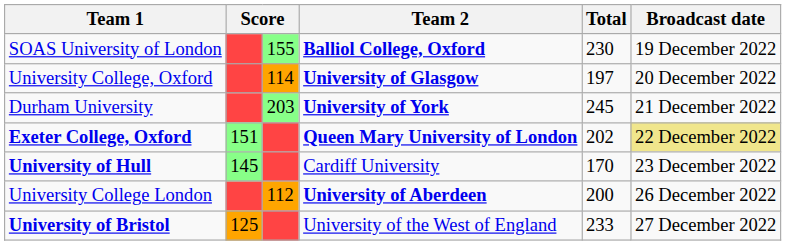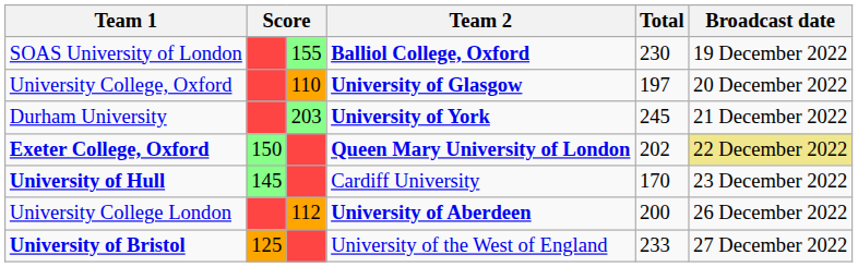 <table class="wikitable">
 <tr>
 <th>Team 1</th>
 <th colspan=2>Score</th>
 <th>Team 2</th>
 <th>Total</th>
 <th>Broadcast date</th>
 </tr>
 <tr>
 <td><a href='#'>SOAS University of London</a></td>
 <td style="background:#f44;"></td>
 <td style="background:#88ff88">155</td>
 <td><strong><a href='#'>Balliol College, Oxford</a></strong></td>
 <td>230</td>
 <td>19 December 2022</td>
 </tr>
 <tr>
 <td><a href='#'>University College, Oxford</a></td>
 <td style="background:#f44;"></td>
-<td style="background:orange">114</td>
+<td style="background:orange">110</td>
 <td><strong><a href='#'>University of Glasgow</a></strong></td>
 <td>197</td>
 <td>20 December 2022</td>
 </tr>
 <tr>
 <td><a href='#'>Durham University</a></td>
 <td style="background:#f44;"></td>
 <td style="background:#88ff88">203</td>
 <td><strong><a href='#'>University of York</a></strong></td>
 <td>245</td>
 <td>21 December 2022</td>
 </tr>
 <tr>
 <td><strong><a href='#'>Exeter College, Oxford</a></strong></td>
-<td style="background:#88ff88">151</td>
+<td style="background:#88ff88">150</td>
 <td style="background:#f44;"></td>
 <td><strong><a href='#'>Queen Mary University of London</a></strong></td>
 <td>202</td>
 <td style="background: khaki;">22 December 2022</td>
 </tr>
 <tr>
 <td><strong><a href='#'>University of Hull</a></strong></td>
 <td style="background:#88ff88">145</td>
 <td style="background:#f44;"></td>
 <td><a href='#'>Cardiff University</a></td>
 <td>170</td>
 <td>23 December 2022</td>
 </tr>
 <tr>
 <td><a href='#'>University College London</a></td>
 <td style="background:#f44;"></td>
 <td style="background:orange">112</td>
 <td><strong><a href='#'>University of Aberdeen</a></strong></td>
 <td>200</td>
 <td>26 December 2022</td>
 </tr>
 <tr>
 <td><strong><a href='#'>University of Bristol</a></strong></td>
 <td style="background:orange">125</td>
 <td style="background:#f44;"></td>
 <td><a href='#'>University of the West of England</a></td>
 <td>233</td>
 <td>27 December 2022</td>
 </tr>
 </table>
